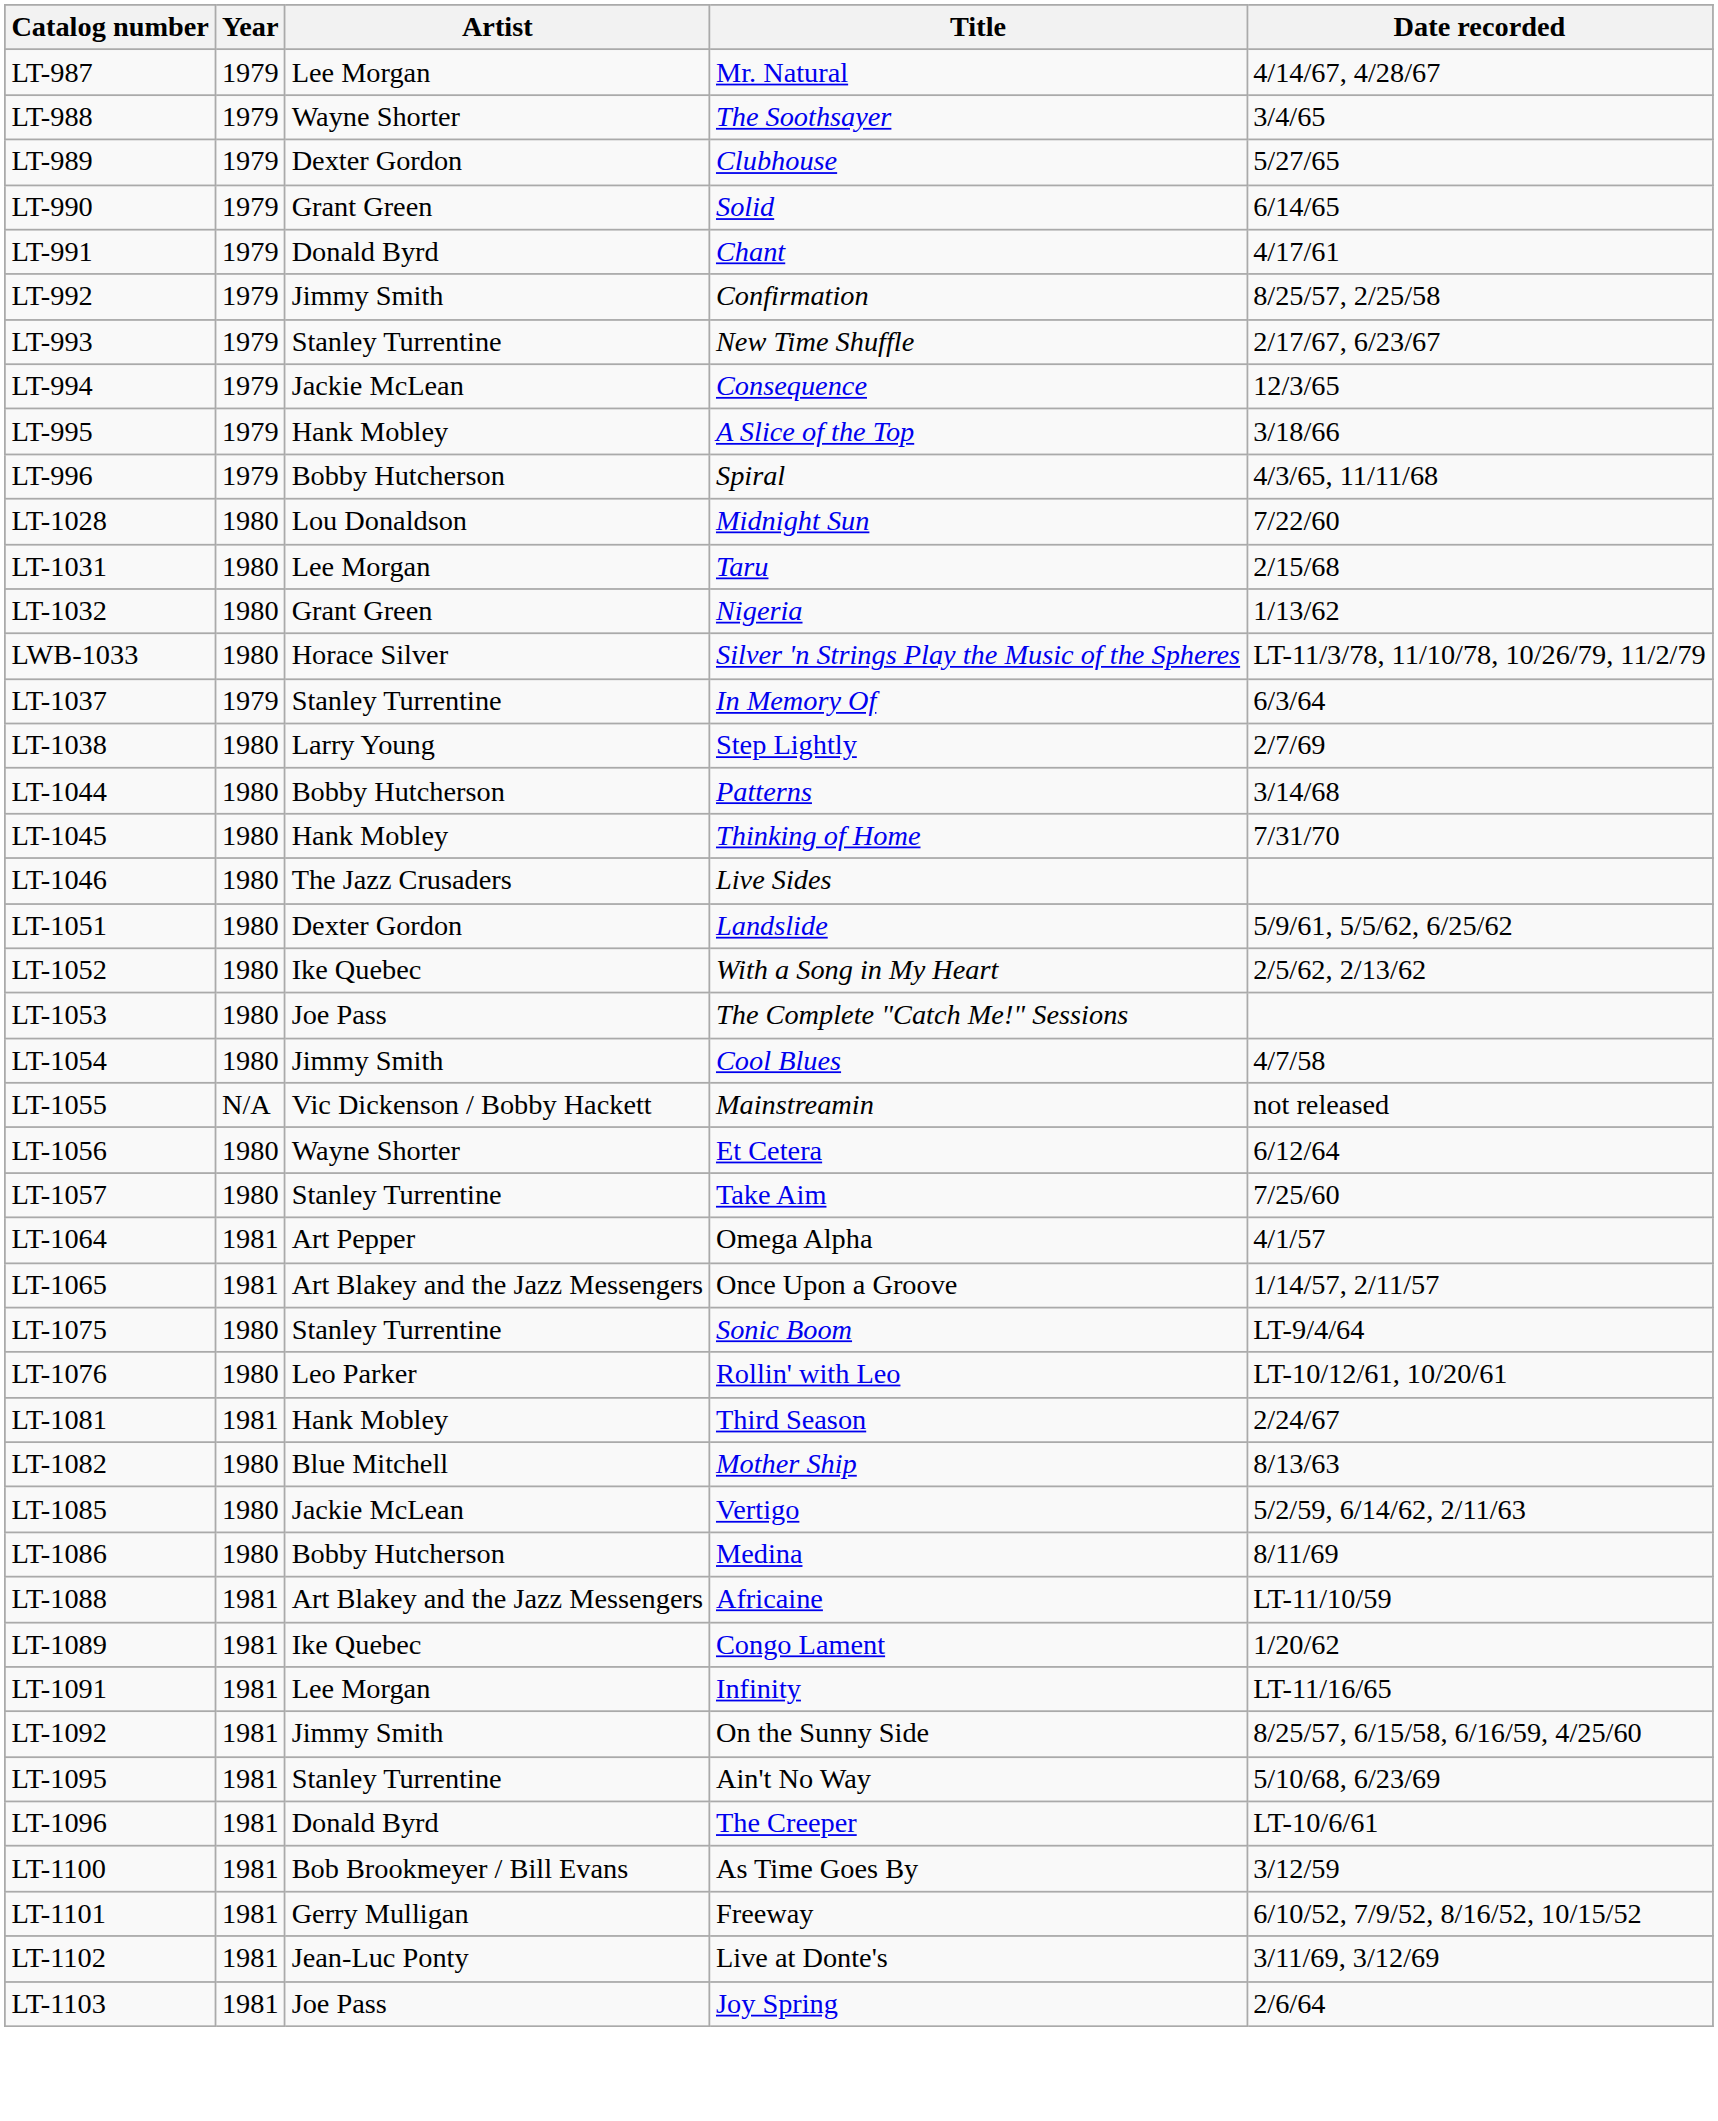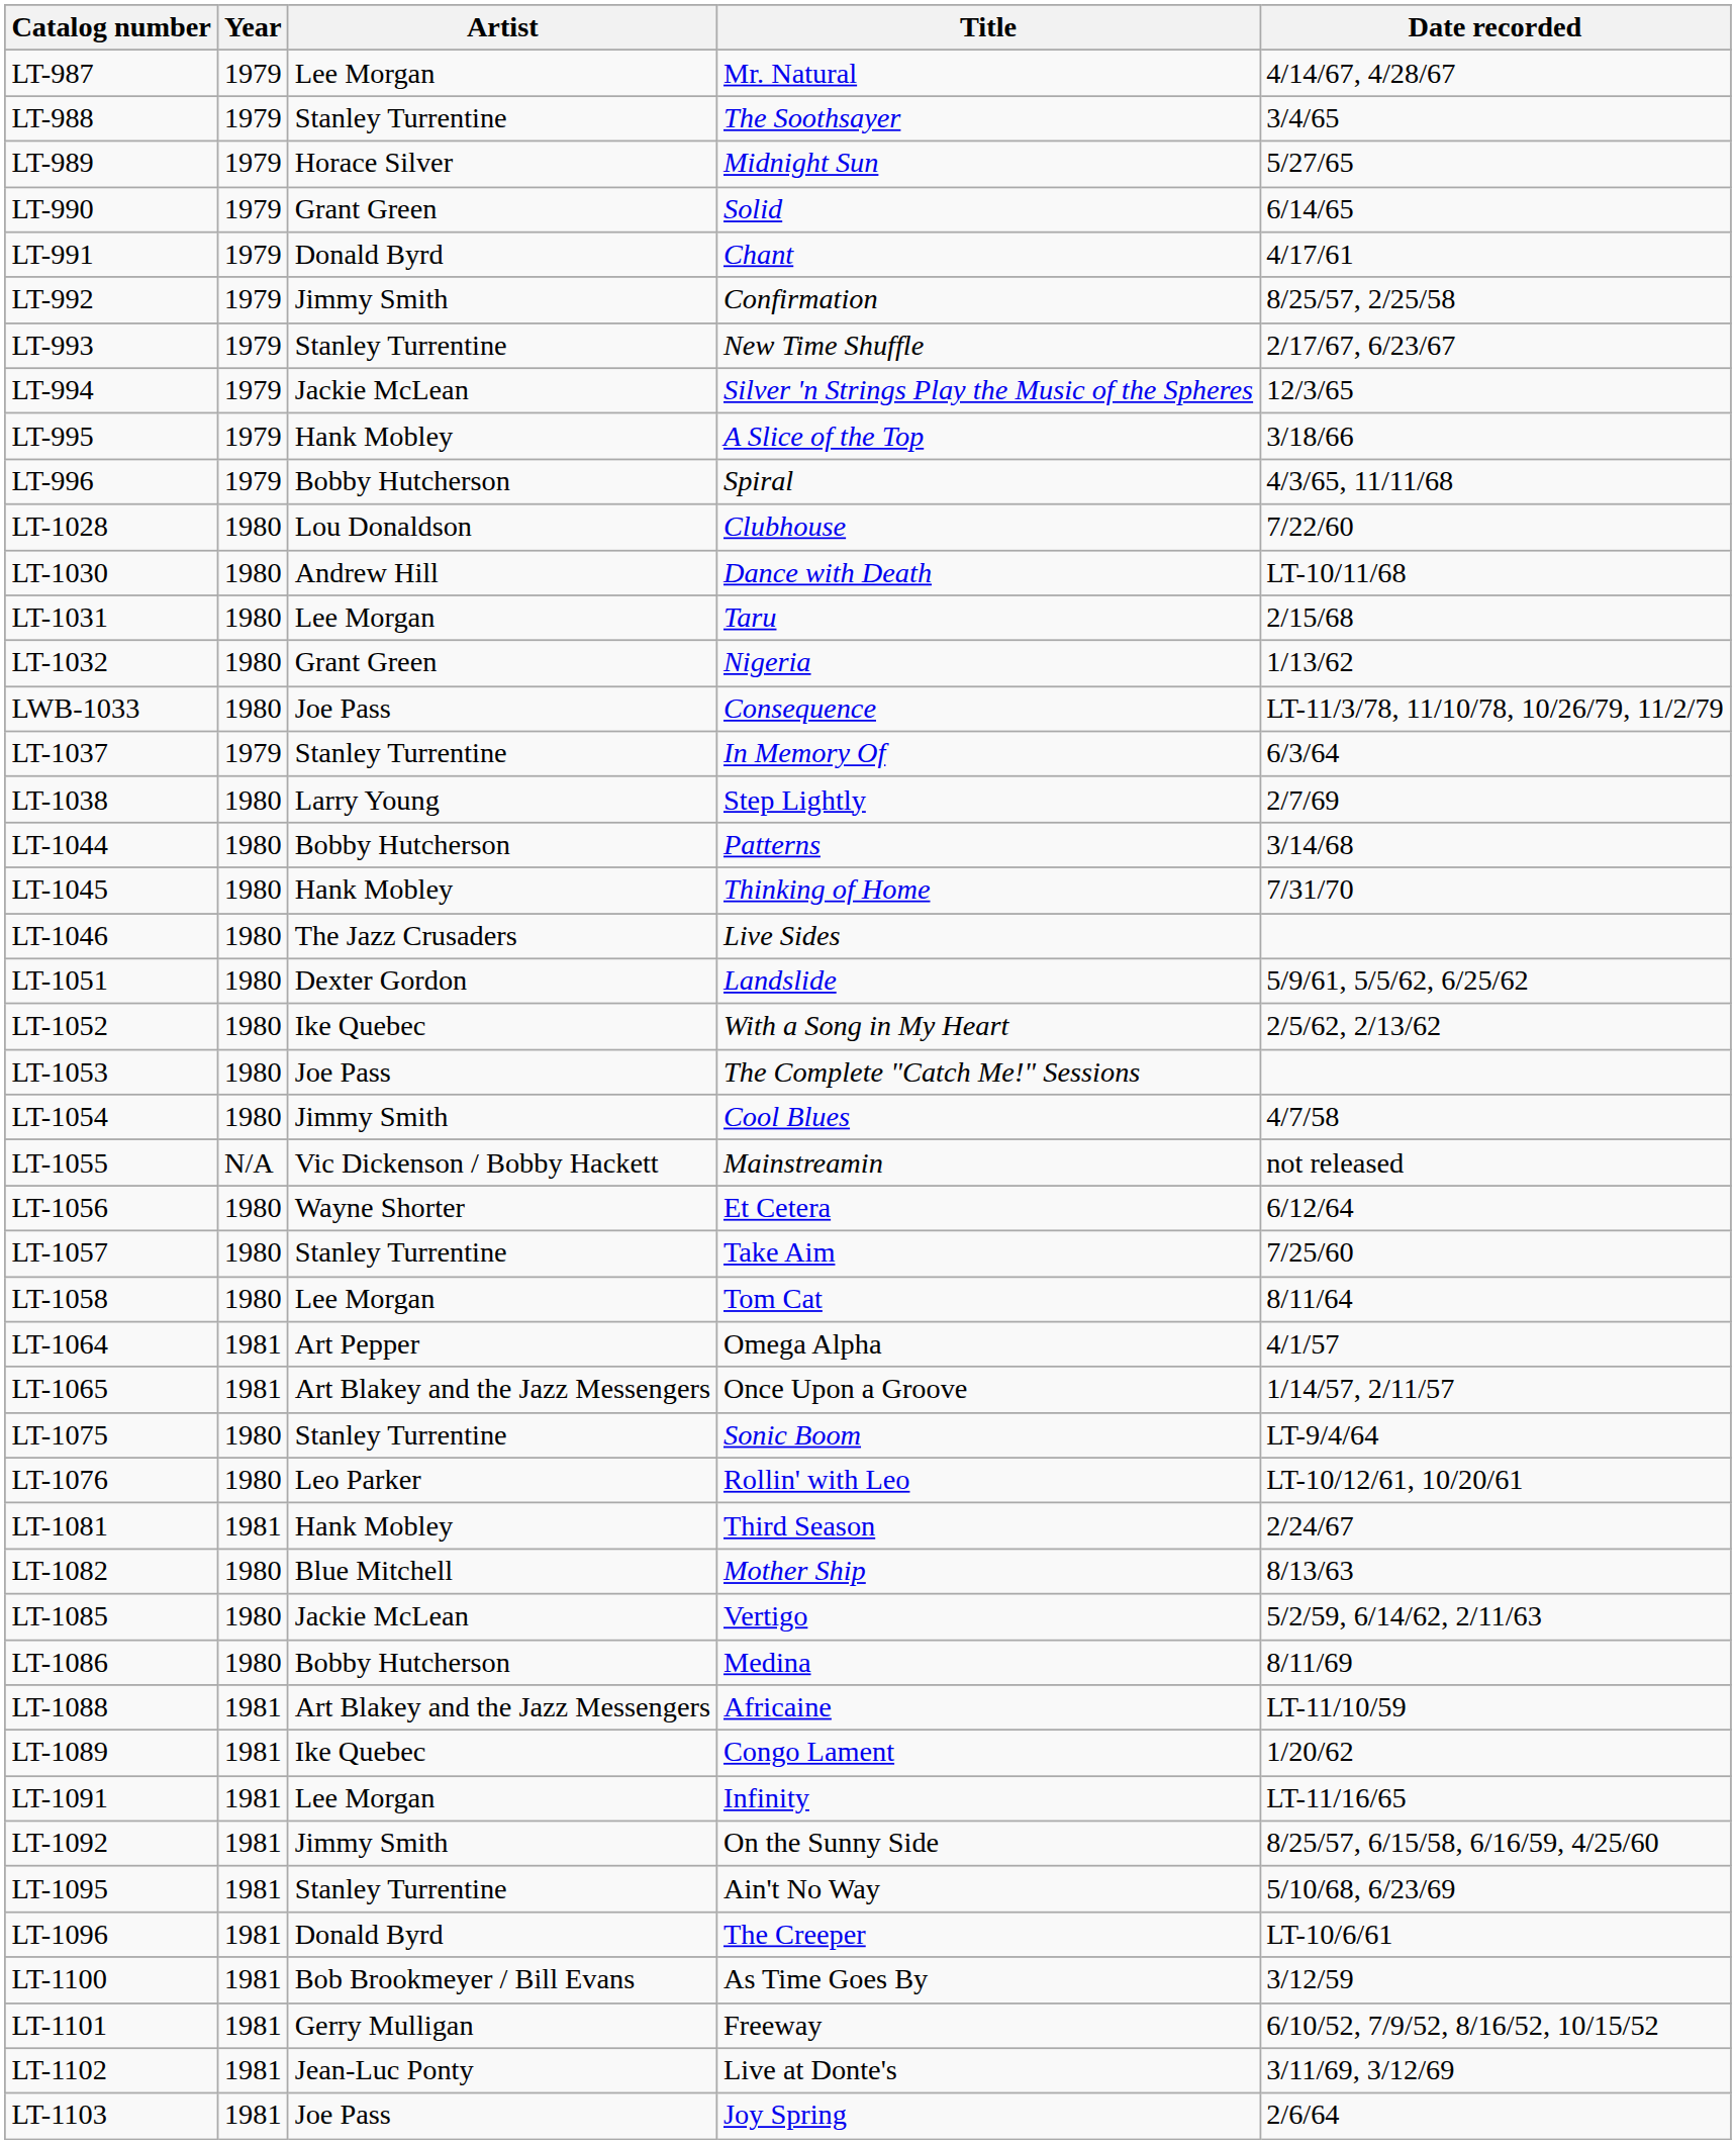 <table class="wikitable sortable" align="center" bgcolor="CCCCCC" |>
 <tr>
 <th>Catalog number</th>
 <th>Year</th>
 <th>Artist</th>
 <th>Title</th>
 <th>Date recorded</th>
 </tr>
 <tr>
 <td>LT-987</td>
 <td>1979</td>
 <td>Lee Morgan</td>
 <td></em><a href='#'>Mr. Natural</a><em></td>
 <td>4/14/67, 4/28/67</td>
 </tr>
 <tr>
 <td>LT-988</td>
 <td>1979</td>
-<td>Wayne Shorter</td>
+<td>Stanley Turrentine</td>
 <td><em><a href='#'>The Soothsayer</a></em></td>
 <td>3/4/65</td>
 </tr>
 <tr>
 <td>LT-989</td>
 <td>1979</td>
-<td>Dexter Gordon</td>
-<td><em><a href='#'>Clubhouse</a></em></td>
+<td>Horace Silver</td>
+<td><em><a href='#'>Midnight Sun</a></em></td>
 <td>5/27/65</td>
 </tr>
 <tr>
 <td>LT-990</td>
 <td>1979</td>
 <td>Grant Green</td>
 <td><em><a href='#'>Solid</a></em></td>
 <td>6/14/65</td>
 </tr>
 <tr>
 <td>LT-991</td>
 <td>1979</td>
 <td>Donald Byrd</td>
 <td><em><a href='#'>Chant</a></em></td>
 <td>4/17/61</td>
 </tr>
 <tr>
 <td>LT-992</td>
 <td>1979</td>
 <td>Jimmy Smith</td>
 <td><em>Confirmation</em></td>
 <td>8/25/57, 2/25/58</td>
 </tr>
 <tr>
 <td>LT-993</td>
 <td>1979</td>
 <td>Stanley Turrentine</td>
 <td><em>New Time Shuffle</em></td>
 <td>2/17/67, 6/23/67</td>
 </tr>
 <tr>
 <td>LT-994</td>
 <td>1979</td>
 <td>Jackie McLean</td>
-<td><em><a href='#'>Consequence</a></em></td>
+<td><em><a href='#'>Silver 'n Strings Play the Music of the Spheres</a></em></td>
 <td>12/3/65</td>
 </tr>
 <tr>
 <td>LT-995</td>
 <td>1979</td>
 <td>Hank Mobley</td>
 <td><em><a href='#'>A Slice of the Top</a></em></td>
 <td>3/18/66</td>
 </tr>
 <tr>
 <td>LT-996</td>
 <td>1979</td>
 <td>Bobby Hutcherson</td>
 <td><em>Spiral</em></td>
 <td>4/3/65, 11/11/68</td>
 </tr>
 <tr>
 <td>LT-1028</td>
 <td>1980</td>
 <td>Lou Donaldson</td>
-<td><em><a href='#'>Midnight Sun</a></em></td>
+<td><em><a href='#'>Clubhouse</a></em></td>
 <td>7/22/60</td>
+</tr>
+<tr>
+<td>LT-1030</td>
+<td>1980</td>
+<td>Andrew Hill</td>
+<td><em><a href='#'>Dance with Death</a></em></td>
+<td>LT-10/11/68</td>
 </tr>
 <tr>
 <td>LT-1031</td>
 <td>1980</td>
 <td>Lee Morgan</td>
 <td><em><a href='#'>Taru</a></em></td>
 <td>2/15/68</td>
 </tr>
 <tr>
 <td>LT-1032</td>
 <td>1980</td>
 <td>Grant Green</td>
 <td><em><a href='#'>Nigeria</a></em></td>
 <td>1/13/62</td>
 </tr>
 <tr>
 <td>LWB-1033</td>
 <td>1980</td>
-<td>Horace Silver</td>
-<td><em><a href='#'>Silver 'n Strings Play the Music of the Spheres</a></em></td>
+<td>Joe Pass</td>
+<td><em><a href='#'>Consequence</a></em></td>
 <td>LT-11/3/78, 11/10/78, 10/26/79, 11/2/79</td>
 </tr>
 <tr>
 <td>LT-1037</td>
 <td>1979</td>
 <td>Stanley Turrentine</td>
 <td><em><a href='#'>In Memory Of</a></em></td>
 <td>6/3/64</td>
 </tr>
 <tr>
 <td>LT-1038</td>
 <td>1980</td>
 <td>Larry Young</td>
 <td></em><a href='#'>Step Lightly</a><em></td>
 <td>2/7/69</td>
 </tr>
 <tr>
 <td>LT-1044</td>
 <td>1980</td>
 <td>Bobby Hutcherson</td>
 <td><em><a href='#'>Patterns</a></em></td>
 <td>3/14/68</td>
 </tr>
 <tr>
 <td>LT-1045</td>
 <td>1980</td>
 <td>Hank Mobley</td>
 <td><em><a href='#'>Thinking of Home</a></em></td>
 <td>7/31/70</td>
 </tr>
 <tr>
 <td>LT-1046</td>
 <td>1980</td>
 <td>The Jazz Crusaders</td>
 <td><em>Live Sides</em></td>
 </tr>
 <tr>
 <td>LT-1051</td>
 <td>1980</td>
 <td>Dexter Gordon</td>
 <td><em><a href='#'>Landslide</a></em></td>
 <td>5/9/61, 5/5/62, 6/25/62</td>
 </tr>
 <tr>
 <td>LT-1052</td>
 <td>1980</td>
 <td>Ike Quebec</td>
 <td><em>With a Song in My Heart</em></td>
 <td>2/5/62, 2/13/62</td>
 </tr>
 <tr>
 <td>LT-1053</td>
 <td>1980</td>
 <td>Joe Pass</td>
 <td><em>The Complete "Catch Me!" Sessions</em></td>
 </tr>
 <tr>
 <td>LT-1054</td>
 <td>1980</td>
 <td>Jimmy Smith</td>
 <td><em><a href='#'>Cool Blues</a></em></td>
 <td>4/7/58</td>
 </tr>
 <tr>
 <td>LT-1055</td>
 <td>N/A</td>
 <td>Vic Dickenson / Bobby Hackett</td>
 <td><em>Mainstreamin<strong></td>
 <td>not released</td>
 </tr>
 <tr>
 <td>LT-1056</td>
 <td>1980</td>
 <td>Wayne Shorter</td>
 <td></em><a href='#'>Et Cetera</a><em></td>
 <td>6/12/64</td>
 </tr>
 <tr>
 <td>LT-1057</td>
 <td>1980</td>
 <td>Stanley Turrentine</td>
 <td></em><a href='#'>Take Aim</a><em></td>
 <td>7/25/60</td>
+</tr>
+<tr>
+<td>LT-1058</td>
+<td>1980</td>
+<td>Lee Morgan</td>
+<td></em><a href='#'>Tom Cat</a><em></td>
+<td>8/11/64</td>
 </tr>
 <tr>
 <td>LT-1064</td>
 <td>1981</td>
 <td>Art Pepper</td>
 <td></em>Omega Alpha<em></td>
 <td>4/1/57</td>
 </tr>
 <tr>
 <td>LT-1065</td>
 <td>1981</td>
 <td>Art Blakey and the Jazz Messengers</td>
 <td></em>Once Upon a Groove<em></td>
 <td>1/14/57, 2/11/57</td>
 </tr>
 <tr>
 <td>LT-1075</td>
 <td>1980</td>
 <td>Stanley Turrentine</td>
 <td><em><a href='#'>Sonic Boom</a></em></td>
 <td>LT-9/4/64</td>
 </tr>
 <tr>
 <td>LT-1076</td>
 <td>1980</td>
 <td>Leo Parker</td>
 <td></em><a href='#'>Rollin' with Leo</a><em></td>
 <td>LT-10/12/61, 10/20/61</td>
 </tr>
 <tr>
 <td>LT-1081</td>
 <td>1981</td>
 <td>Hank Mobley</td>
 <td></em><a href='#'>Third Season</a><em></td>
 <td>2/24/67</td>
 </tr>
 <tr>
 <td>LT-1082</td>
 <td>1980</td>
 <td>Blue Mitchell</td>
 <td><em><a href='#'>Mother Ship</a></em></td>
 <td>8/13/63</td>
 </tr>
 <tr>
 <td>LT-1085</td>
 <td>1980</td>
 <td>Jackie McLean</td>
 <td></em><a href='#'>Vertigo</a><em></td>
 <td>5/2/59, 6/14/62, 2/11/63</td>
 </tr>
 <tr>
 <td>LT-1086</td>
 <td>1980</td>
 <td>Bobby Hutcherson</td>
 <td></em><a href='#'>Medina</a><em></td>
 <td>8/11/69</td>
 </tr>
 <tr>
 <td>LT-1088</td>
 <td>1981</td>
 <td>Art Blakey and the Jazz Messengers</td>
 <td></em><a href='#'>Africaine</a><em></td>
 <td>LT-11/10/59</td>
 </tr>
 <tr>
 <td>LT-1089</td>
 <td>1981</td>
 <td>Ike Quebec</td>
 <td></em><a href='#'>Congo Lament</a><em></td>
 <td>1/20/62</td>
 </tr>
 <tr>
 <td>LT-1091</td>
 <td>1981</td>
 <td>Lee Morgan</td>
 <td></em><a href='#'>Infinity</a><em></td>
 <td>LT-11/16/65</td>
 </tr>
 <tr>
 <td>LT-1092</td>
 <td>1981</td>
 <td>Jimmy Smith</td>
 <td></em>On the Sunny Side<em></td>
 <td>8/25/57, 6/15/58, 6/16/59, 4/25/60</td>
 </tr>
 <tr>
 <td>LT-1095</td>
 <td>1981</td>
 <td>Stanley Turrentine</td>
 <td></em>Ain't No Way<em></td>
 <td>5/10/68, 6/23/69</td>
 </tr>
 <tr>
 <td>LT-1096</td>
 <td>1981</td>
 <td>Donald Byrd</td>
 <td></em><a href='#'>The Creeper</a><em></td>
 <td>LT-10/6/61</td>
 </tr>
 <tr>
 <td>LT-1100</td>
 <td>1981</td>
 <td>Bob Brookmeyer / Bill Evans</td>
 <td></em>As Time Goes By<em></td>
 <td>3/12/59</td>
 </tr>
 <tr>
 <td>LT-1101</td>
 <td>1981</td>
 <td>Gerry Mulligan</td>
 <td></em>Freeway<em></td>
 <td>6/10/52, 7/9/52, 8/16/52, 10/15/52</td>
 </tr>
 <tr>
 <td>LT-1102</td>
 <td>1981</td>
 <td>Jean-Luc Ponty</td>
 <td></em>Live at Donte's<em></td>
 <td>3/11/69, 3/12/69</td>
 </tr>
 <tr>
 <td>LT-1103</td>
 <td>1981</td>
 <td>Joe Pass</td>
 <td></em><a href='#'>Joy Spring</a><em></td>
 <td>2/6/64</td>
 </tr>
 </table>
